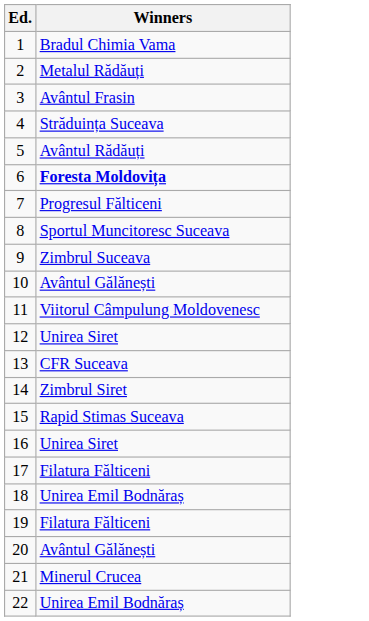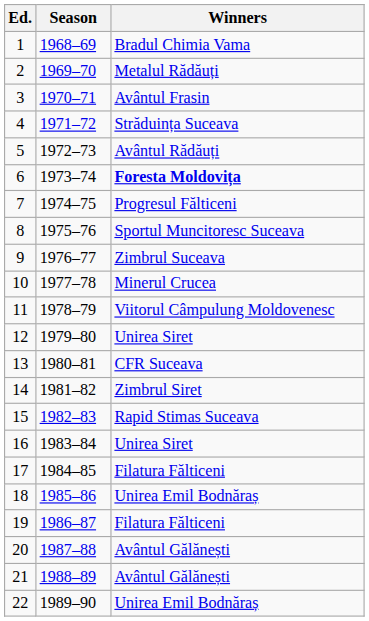 <table class="wikitable" style="font-size:90%">
 <tr>
 <th><abbr>Ed.</abbr></th>
+<th width="60">Season</th>
 <th width="220">Winners</th>
 </tr>
 <tr>
 <td align=center>1</td>
+<td><a href='#'>1968–69</a></td>
 <td><a href='#'>Bradul Chimia Vama</a></td>
 </tr>
 <tr>
 <td align=center>2</td>
+<td><a href='#'>1969–70</a></td>
 <td><a href='#'>Metalul Rădăuți</a></td>
 </tr>
 <tr>
 <td align=center>3</td>
+<td><a href='#'>1970–71</a></td>
 <td><a href='#'>Avântul Frasin</a></td>
 </tr>
 <tr>
 <td align=center>4</td>
+<td><a href='#'>1971–72</a></td>
 <td><a href='#'>Străduința Suceava</a></td>
 </tr>
 <tr>
 <td align=center>5</td>
+<td>1972–73</td>
 <td><a href='#'>Avântul Rădăuți</a></td>
 </tr>
 <tr>
 <td align=center>6</td>
+<td>1973–74</td>
 <td><strong><a href='#'>Foresta Moldovița</a></strong></td>
 </tr>
 <tr>
 <td align=center>7</td>
+<td>1974–75</td>
 <td><a href='#'>Progresul Fălticeni</a></td>
 </tr>
 <tr>
 <td align=center>8</td>
+<td>1975–76</td>
 <td><a href='#'>Sportul Muncitoresc Suceava</a></td>
 </tr>
 <tr>
 <td align=center>9</td>
+<td>1976–77</td>
 <td><a href='#'>Zimbrul Suceava</a></td>
 </tr>
 <tr>
 <td align=center>10</td>
-<td><a href='#'>Avântul Gălănești</a></td>
+<td>1977–78</td>
+<td><a href='#'>Minerul Crucea</a></td>
 </tr>
 <tr>
 <td align=center>11</td>
+<td>1978–79</td>
 <td><a href='#'>Viitorul Câmpulung Moldovenesc</a></td>
 </tr>
 <tr>
 <td align=center>12</td>
+<td>1979–80</td>
 <td><a href='#'>Unirea Siret</a></td>
 </tr>
 <tr>
 <td align=center>13</td>
+<td>1980–81</td>
 <td><a href='#'>CFR Suceava</a></td>
 </tr>
 <tr>
 <td align=center>14</td>
+<td>1981–82</td>
 <td><a href='#'>Zimbrul Siret</a></td>
 </tr>
 <tr>
 <td align=center>15</td>
+<td><a href='#'>1982–83</a></td>
 <td><a href='#'>Rapid Stimas Suceava</a></td>
 </tr>
 <tr>
 <td align=center>16</td>
+<td>1983–84</td>
 <td><a href='#'>Unirea Siret</a></td>
 </tr>
 <tr>
 <td align=center>17</td>
+<td>1984–85</td>
 <td><a href='#'>Filatura Fălticeni</a></td>
 </tr>
 <tr>
 <td align=center>18</td>
+<td><a href='#'>1985–86</a></td>
 <td><a href='#'>Unirea Emil Bodnăraș</a></td>
 </tr>
 <tr>
 <td align=center>19</td>
+<td><a href='#'>1986–87</a></td>
 <td><a href='#'>Filatura Fălticeni</a></td>
 </tr>
 <tr>
 <td align=center>20</td>
+<td><a href='#'>1987–88</a></td>
 <td><a href='#'>Avântul Gălănești</a></td>
 </tr>
 <tr>
 <td align=center>21</td>
-<td><a href='#'>Minerul Crucea</a></td>
+<td><a href='#'>1988–89</a></td>
+<td><a href='#'>Avântul Gălănești</a></td>
 </tr>
 <tr>
 <td align=center>22</td>
+<td>1989–90</td>
 <td><a href='#'>Unirea Emil Bodnăraș</a></td>
 </tr>
 </table>
